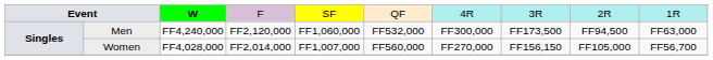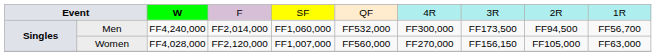 <table class=wikitable style=font-size:90%;text-align:center>
 <tr>
 <td width=200 colspan=2 bgcolor=#dfe2e9><strong>Event</strong></td>
 <td width=80 bgcolor=lime><strong>W</strong></td>
 <td width=85 bgcolor=#D8BFD8>F</td>
 <td width=85 bgcolor=#FFFF00>SF</td>
 <td width=85 bgcolor=#ffebcd>QF</td>
 <td width=85 bgcolor=#afeeee>4R</td>
 <td width=85 bgcolor=#afeeee>3R</td>
 <td width=85 bgcolor=#afeeee>2R</td>
 <td width=85 bgcolor=#afeeee>1R</td>
 </tr>
 <tr>
 <td rowspan=2 bgcolor=#dfe2e9><strong>Singles</strong> </td>
 <td bgcolor=#EDEDED>Men</td>
 <td>FF4,240,000</td>
-<td>FF2,120,000</td>
+<td>FF2,014,000</td>
 <td>FF1,060,000</td>
 <td>FF532,000</td>
 <td>FF300,000</td>
 <td>FF173,500</td>
 <td>FF94,500</td>
-<td>FF63,000</td>
+<td>FF56,700</td>
 </tr>
 <tr>
 <td bgcolor=#EDEDED>Women</td>
 <td>FF4,028,000</td>
-<td>FF2,014,000</td>
+<td>FF2,120,000</td>
 <td>FF1,007,000</td>
 <td>FF560,000</td>
 <td>FF270,000</td>
 <td>FF156,150</td>
 <td>FF105,000</td>
-<td>FF56,700</td>
+<td>FF63,000</td>
 </tr>
 <tr>
 </tr>
 </table>
